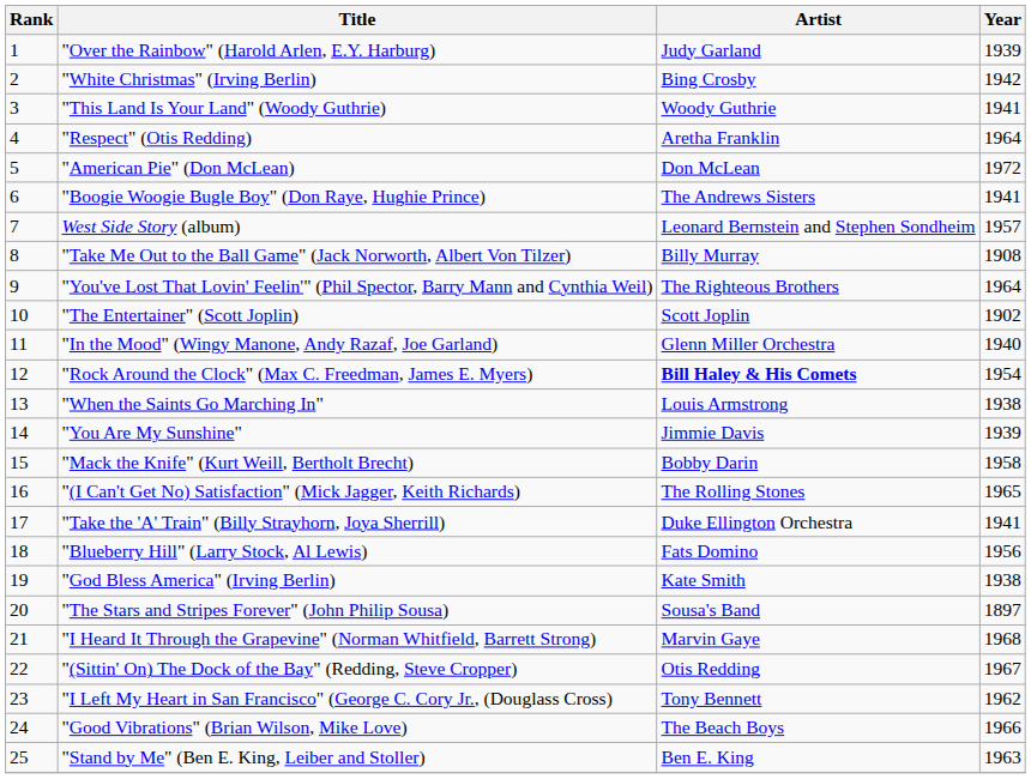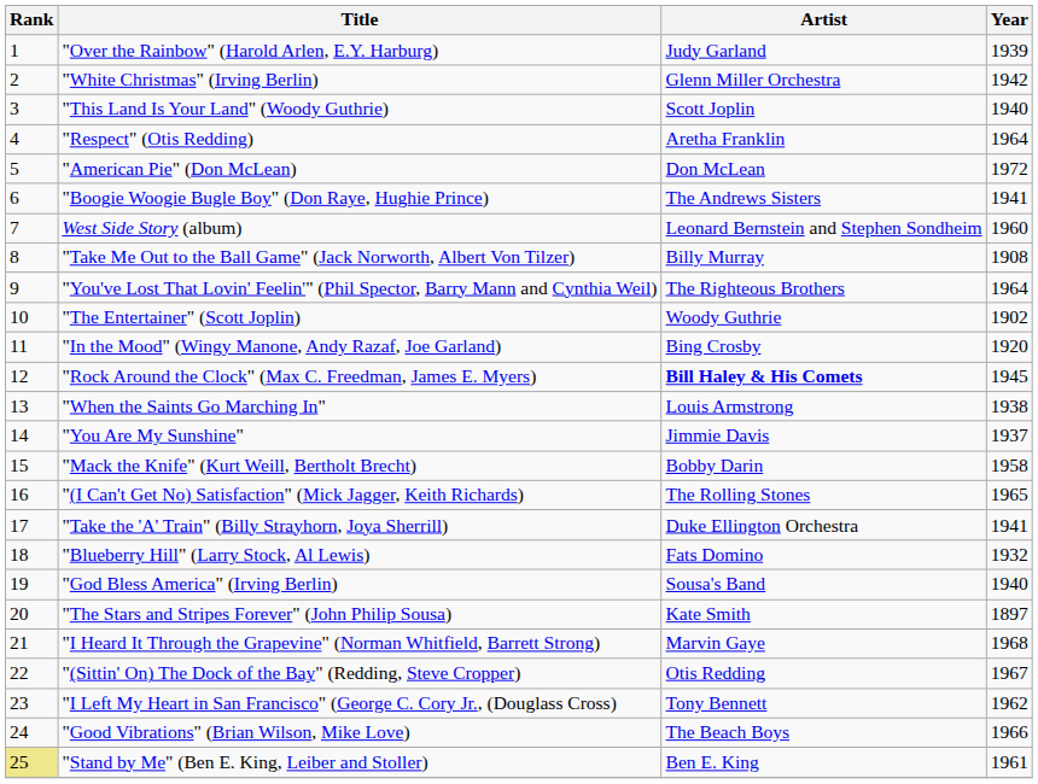 <table class="wikitable sortable">
 <tr>
 <th>Rank</th>
 <th>Title</th>
 <th>Artist</th>
 <th>Year</th>
 </tr>
 <tr>
 <td>1</td>
 <td>"<a href='#'>Over the Rainbow</a>" (<a href='#'>Harold Arlen</a>, <a href='#'>E.Y. Harburg</a>)</td>
 <td><a href='#'>Judy Garland</a></td>
 <td>1939</td>
 </tr>
 <tr>
 <td>2</td>
 <td>"<a href='#'>White Christmas</a>" (<a href='#'>Irving Berlin</a>)</td>
-<td><a href='#'>Bing Crosby</a></td>
+<td><a href='#'>Glenn Miller Orchestra</a></td>
 <td>1942</td>
 </tr>
 <tr>
 <td>3</td>
 <td>"<a href='#'>This Land Is Your Land</a>" (<a href='#'>Woody Guthrie</a>)</td>
-<td><a href='#'>Woody Guthrie</a></td>
-<td>1941</td>
+<td><a href='#'>Scott Joplin</a></td>
+<td>1940</td>
 </tr>
 <tr>
 <td>4</td>
 <td>"<a href='#'>Respect</a>" (<a href='#'>Otis Redding</a>)</td>
 <td><a href='#'>Aretha Franklin</a></td>
 <td>1964</td>
 </tr>
 <tr>
 <td>5</td>
 <td>"<a href='#'>American Pie</a>" (<a href='#'>Don McLean</a>)</td>
 <td><a href='#'>Don McLean</a></td>
 <td>1972</td>
 </tr>
 <tr>
 <td>6</td>
 <td>"<a href='#'>Boogie Woogie Bugle Boy</a>" (<a href='#'>Don Raye</a>, <a href='#'>Hughie Prince</a>)</td>
 <td><a href='#'>The Andrews Sisters</a></td>
 <td>1941</td>
 </tr>
 <tr>
 <td>7</td>
 <td><em><a href='#'>West Side Story</a></em> (album)</td>
 <td><a href='#'>Leonard Bernstein</a> and <a href='#'>Stephen Sondheim</a></td>
-<td>1957</td>
+<td>1960</td>
 </tr>
 <tr>
 <td>8</td>
 <td>"<a href='#'>Take Me Out to the Ball Game</a>" (<a href='#'>Jack Norworth</a>, <a href='#'>Albert Von Tilzer</a>)</td>
 <td><a href='#'>Billy Murray</a></td>
 <td>1908</td>
 </tr>
 <tr>
 <td>9</td>
 <td>"<a href='#'>You've Lost That Lovin' Feelin'</a>" (<a href='#'>Phil Spector</a>, <a href='#'>Barry Mann</a> and <a href='#'>Cynthia Weil</a>)</td>
 <td><a href='#'>The Righteous Brothers</a></td>
 <td>1964</td>
 </tr>
 <tr>
 <td>10</td>
 <td>"<a href='#'>The Entertainer</a>" (<a href='#'>Scott Joplin</a>)</td>
-<td><a href='#'>Scott Joplin</a></td>
+<td><a href='#'>Woody Guthrie</a></td>
 <td>1902</td>
 </tr>
 <tr>
 <td>11</td>
 <td>"<a href='#'>In the Mood</a>" (<a href='#'>Wingy Manone</a>, <a href='#'>Andy Razaf</a>, <a href='#'>Joe Garland</a>)</td>
-<td><a href='#'>Glenn Miller Orchestra</a></td>
-<td>1940</td>
+<td><a href='#'>Bing Crosby</a></td>
+<td>1920</td>
 </tr>
 <tr>
 <td>12</td>
 <td>"<a href='#'>Rock Around the Clock</a>" (<a href='#'>Max C. Freedman</a>, <a href='#'>James E. Myers</a>)</td>
 <td><strong><a href='#'>Bill Haley & His Comets</a></strong></td>
-<td>1954</td>
+<td>1945</td>
 </tr>
 <tr>
 <td>13</td>
 <td>"<a href='#'>When the Saints Go Marching In</a>"</td>
 <td><a href='#'>Louis Armstrong</a></td>
 <td>1938</td>
 </tr>
 <tr>
 <td>14</td>
 <td>"<a href='#'>You Are My Sunshine</a>"</td>
 <td><a href='#'>Jimmie Davis</a></td>
-<td>1939</td>
+<td>1937</td>
 </tr>
 <tr>
 <td>15</td>
 <td>"<a href='#'>Mack the Knife</a>" (<a href='#'>Kurt Weill</a>, <a href='#'>Bertholt Brecht</a>)</td>
 <td><a href='#'>Bobby Darin</a></td>
 <td>1958</td>
 </tr>
 <tr>
 <td>16</td>
 <td>"<a href='#'>(I Can't Get No) Satisfaction</a>" (<a href='#'>Mick Jagger</a>, <a href='#'>Keith Richards</a>)</td>
 <td><a href='#'>The Rolling Stones</a></td>
 <td>1965</td>
 </tr>
 <tr>
 <td>17</td>
 <td>"<a href='#'>Take the 'A' Train</a>" (<a href='#'>Billy Strayhorn</a>, <a href='#'>Joya Sherrill</a>)</td>
 <td><a href='#'>Duke Ellington</a> Orchestra</td>
 <td>1941</td>
 </tr>
 <tr>
 <td>18</td>
 <td>"<a href='#'>Blueberry Hill</a>" (<a href='#'>Larry Stock</a>, <a href='#'>Al Lewis</a>)</td>
 <td><a href='#'>Fats Domino</a></td>
-<td>1956</td>
+<td>1932</td>
 </tr>
 <tr>
 <td>19</td>
 <td>"<a href='#'>God Bless America</a>" (<a href='#'>Irving Berlin</a>)</td>
-<td><a href='#'>Kate Smith</a></td>
-<td>1938</td>
+<td><a href='#'>Sousa's Band</a></td>
+<td>1940</td>
 </tr>
 <tr>
 <td>20</td>
 <td>"<a href='#'>The Stars and Stripes Forever</a>" (<a href='#'>John Philip Sousa</a>)</td>
-<td><a href='#'>Sousa's Band</a></td>
+<td><a href='#'>Kate Smith</a></td>
 <td>1897</td>
 </tr>
 <tr>
 <td>21</td>
 <td>"<a href='#'>I Heard It Through the Grapevine</a>" (<a href='#'>Norman Whitfield</a>, <a href='#'>Barrett Strong</a>)</td>
 <td><a href='#'>Marvin Gaye</a></td>
 <td>1968</td>
 </tr>
 <tr>
 <td>22</td>
 <td>"<a href='#'>(Sittin' On) The Dock of the Bay</a>" (Redding, <a href='#'>Steve Cropper</a>)</td>
 <td><a href='#'>Otis Redding</a></td>
 <td>1967</td>
 </tr>
 <tr>
 <td>23</td>
 <td>"<a href='#'>I Left My Heart in San Francisco</a>" (<a href='#'>George C. Cory Jr.</a>, (Douglass Cross)</td>
 <td><a href='#'>Tony Bennett</a></td>
 <td>1962</td>
 </tr>
 <tr>
 <td>24</td>
 <td>"<a href='#'>Good Vibrations</a>" (<a href='#'>Brian Wilson</a>, <a href='#'>Mike Love</a>)</td>
 <td><a href='#'>The Beach Boys</a></td>
 <td>1966</td>
 </tr>
 <tr>
-<td>25</td>
+<td style="background: khaki;">25</td>
 <td>"<a href='#'>Stand by Me</a>" (Ben E. King, <a href='#'>Leiber and Stoller</a>)</td>
 <td><a href='#'>Ben E. King</a></td>
-<td>1963</td>
+<td>1961</td>
 </tr>
 <tr>
 </tr>
 </table>
